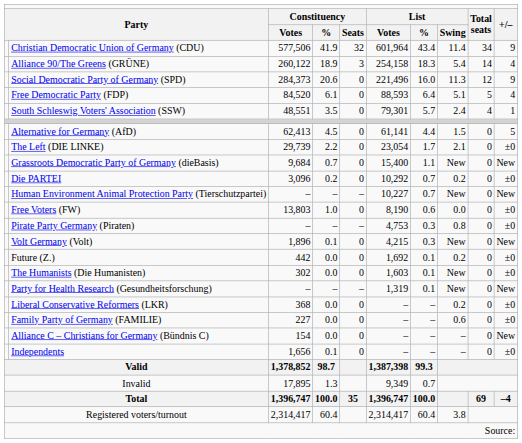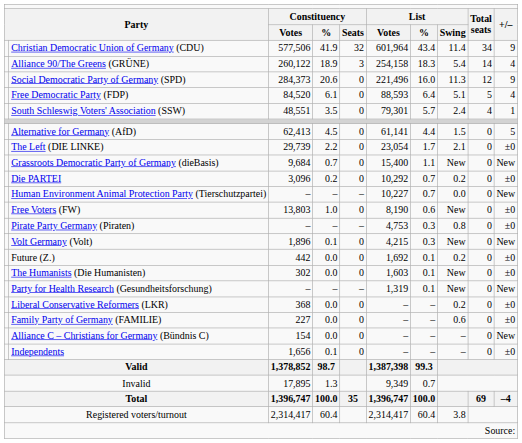 <table class=wikitable style="text-align:right">
 <tr>
 <td align=center colspan=10></td>
 </tr>
 <tr>
 <th rowspan=2 colspan=2>Party</th>
 <th colspan=3>Constituency</th>
 <th colspan=3>List</th>
 <th rowspan=2>Total<br>seats</th>
 <th rowspan=2>+/–</th>
 </tr>
 <tr>
 <th>Votes</th>
 <th>%</th>
 <th>Seats</th>
 <th>Votes</th>
 <th>%</th>
 <th>Swing</th>
 </tr>
 <tr>
 <td bgcolor=></td>
 <td align=left><a href='#'>Christian Democratic Union of Germany</a> (CDU)</td>
 <td>577,506</td>
 <td>41.9</td>
 <td>32</td>
 <td>601,964</td>
 <td>43.4</td>
 <td> 11.4</td>
 <td>34</td>
 <td> 9</td>
 </tr>
 <tr>
 <td bgcolor=></td>
 <td align=left><a href='#'>Alliance 90/The Greens</a> (GRÜNE)</td>
 <td>260,122</td>
 <td>18.9</td>
 <td>3</td>
 <td>254,158</td>
 <td>18.3</td>
 <td> 5.4</td>
 <td>14</td>
 <td> 4</td>
 </tr>
 <tr>
 <td bgcolor=></td>
 <td align=left><a href='#'>Social Democratic Party of Germany</a> (SPD)</td>
 <td>284,373</td>
 <td>20.6</td>
 <td>0</td>
 <td>221,496</td>
 <td>16.0</td>
 <td> 11.3</td>
 <td>12</td>
 <td> 9</td>
 </tr>
 <tr>
 <td bgcolor=></td>
 <td align=left><a href='#'>Free Democratic Party</a> (FDP)</td>
 <td>84,520</td>
 <td>6.1</td>
 <td>0</td>
 <td>88,593</td>
 <td>6.4</td>
 <td> 5.1</td>
 <td>5</td>
 <td> 4</td>
 </tr>
 <tr>
 <td bgcolor=></td>
 <td align=left><a href='#'>South Schleswig Voters' Association</a> (SSW)</td>
 <td>48,551</td>
 <td>3.5</td>
 <td>0</td>
 <td>79,301</td>
 <td>5.7</td>
 <td> 2.4</td>
 <td>4</td>
 <td> 1</td>
 </tr>
 <tr>
 <td colspan=10 bgcolor=lightgrey></td>
 </tr>
 <tr>
 <td bgcolor=></td>
 <td align=left><a href='#'>Alternative for Germany</a> (AfD)</td>
 <td>62,413</td>
 <td>4.5</td>
 <td>0</td>
 <td>61,141</td>
 <td>4.4</td>
 <td> 1.5</td>
 <td>0</td>
 <td> 5</td>
 </tr>
 <tr>
 <td bgcolor=></td>
 <td align=left><a href='#'>The Left</a> (DIE LINKE)</td>
 <td>29,739</td>
 <td>2.2</td>
 <td>0</td>
 <td>23,054</td>
 <td>1.7</td>
 <td> 2.1</td>
 <td>0</td>
 <td>±0</td>
 </tr>
 <tr>
 <td bgcolor=></td>
 <td align=left><a href='#'>Grassroots Democratic Party of Germany</a> (dieBasis)</td>
 <td>9,684</td>
 <td>0.7</td>
 <td>0</td>
 <td>15,400</td>
 <td>1.1</td>
 <td>New</td>
 <td>0</td>
 <td>New</td>
 </tr>
 <tr>
 <td bgcolor=></td>
 <td align=left><a href='#'>Die PARTEI</a></td>
 <td>3,096</td>
 <td>0.2</td>
 <td>0</td>
 <td>10,292</td>
 <td>0.7</td>
 <td> 0.2</td>
 <td>0</td>
 <td>±0</td>
 </tr>
 <tr>
 <td bgcolor=></td>
 <td align=left><a href='#'>Human Environment Animal Protection Party</a> (Tierschutzpartei)</td>
 <td>–</td>
 <td>–</td>
 <td>–</td>
 <td>10,227</td>
 <td>0.7</td>
-<td>New</td>
+<td> 0.0</td>
 <td>0</td>
 <td>New</td>
 </tr>
 <tr>
 <td bgcolor=></td>
 <td align=left><a href='#'>Free Voters</a> (FW)</td>
 <td>13,803</td>
 <td>1.0</td>
 <td>0</td>
 <td>8,190</td>
 <td>0.6</td>
-<td> 0.0</td>
+<td>New</td>
 <td>0</td>
 <td>±0</td>
 </tr>
 <tr>
 <td bgcolor=></td>
 <td align=left><a href='#'>Pirate Party Germany</a> (Piraten)</td>
 <td>–</td>
 <td>–</td>
 <td>–</td>
 <td>4,753</td>
 <td>0.3</td>
 <td> 0.8</td>
 <td>0</td>
 <td>±0</td>
 </tr>
 <tr>
 <td bgcolor=></td>
 <td align=left><a href='#'>Volt Germany</a> (Volt)</td>
 <td>1,896</td>
 <td>0.1</td>
 <td>0</td>
 <td>4,215</td>
 <td>0.3</td>
 <td>New</td>
 <td>0</td>
 <td>New</td>
 </tr>
 <tr>
 <td></td>
 <td align=left>Future (Z.)</td>
 <td>442</td>
 <td>0.0</td>
 <td>0</td>
 <td>1,692</td>
 <td>0.1</td>
 <td> 0.2</td>
 <td>0</td>
 <td>±0</td>
 </tr>
 <tr>
 <td bgcolor=></td>
 <td align=left><a href='#'>The Humanists</a> (Die Humanisten)</td>
 <td>302</td>
 <td>0.0</td>
 <td>0</td>
 <td>1,603</td>
 <td>0.1</td>
 <td>New</td>
 <td>0</td>
 <td>±0</td>
 </tr>
 <tr>
 <td bgcolor=></td>
 <td align=left><a href='#'>Party for Health Research</a> (Gesundheitsforschung)</td>
 <td>–</td>
 <td>–</td>
 <td>–</td>
 <td>1,319</td>
 <td>0.1</td>
 <td>New</td>
 <td>0</td>
 <td>New</td>
 </tr>
 <tr>
 <td bgcolor=></td>
 <td align=left><a href='#'>Liberal Conservative Reformers</a> (LKR)</td>
 <td>368</td>
 <td>0.0</td>
 <td>0</td>
 <td>–</td>
 <td>–</td>
 <td> 0.2</td>
 <td>0</td>
 <td>±0</td>
 </tr>
 <tr>
 <td bgcolor=></td>
 <td align=left><a href='#'>Family Party of Germany</a> (FAMILIE)</td>
 <td>227</td>
 <td>0.0</td>
 <td>0</td>
 <td>–</td>
 <td>–</td>
 <td> 0.6</td>
 <td>0</td>
 <td>±0</td>
 </tr>
 <tr>
 <td bgcolor=></td>
 <td align=left><a href='#'>Alliance C – Christians for Germany</a> (Bündnis C)</td>
 <td>154</td>
 <td>0.0</td>
 <td>0</td>
 <td>–</td>
 <td>–</td>
 <td>–</td>
 <td>0</td>
 <td>New</td>
 </tr>
 <tr>
 <td bgcolor=></td>
 <td align=left><a href='#'>Independents</a></td>
 <td>1,656</td>
 <td>0.1</td>
 <td>0</td>
 <td>–</td>
 <td>–</td>
 <td>–</td>
 <td>0</td>
 <td>±0</td>
 </tr>
 <tr>
 <th colspan=2>Valid</th>
 <th>1,378,852</th>
 <th>98.7</th>
 <th></th>
 <th>1,387,398</th>
 <th>99.3</th>
 <th colspan=3></th>
 </tr>
 <tr>
 <td colspan=2 align=center>Invalid</td>
 <td>17,895</td>
 <td>1.3</td>
 <td></td>
 <td>9,349</td>
 <td>0.7</td>
 <td colspan=3></td>
 </tr>
 <tr>
 <th colspan=2>Total</th>
 <th>1,396,747</th>
 <th>100.0</th>
 <th>35</th>
 <th>1,396,747</th>
 <th>100.0</th>
 <th></th>
 <th>69</th>
 <th>–4</th>
 </tr>
 <tr>
 <td colspan=2 align=center>Registered voters/turnout</td>
 <td>2,314,417</td>
 <td>60.4</td>
 <td></td>
 <td>2,314,417</td>
 <td>60.4</td>
 <td> 3.8</td>
 <td colspan=2></td>
 </tr>
 <tr>
 <td colspan=10>Source:  </td>
 </tr>
 </table>
